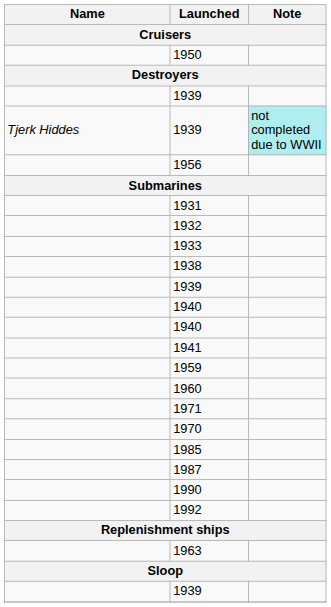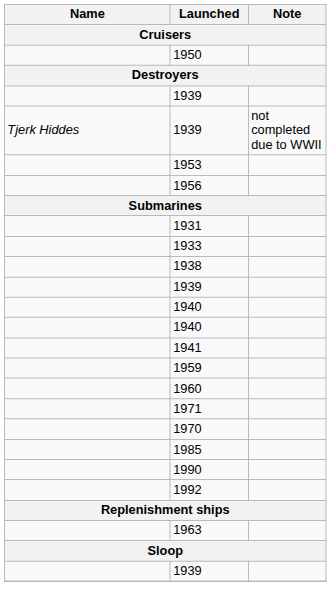 <table class="wikitable">
 <tr>
 <th width="200">Name</th>
 <th width="90">Launched</th>
 <th width="90">Note</th>
 </tr>
 <tr>
 <th colspan="3">Cruisers</th>
 </tr>
 <tr>
 <td></td>
 <td>1950</td>
 <td></td>
 </tr>
 <tr>
 <th colspan="3">Destroyers</th>
 </tr>
 <tr>
 <td></td>
 <td>1939</td>
 <td></td>
 </tr>
 <tr>
 <td><em>Tjerk Hiddes</em></td>
 <td>1939</td>
-<td style="background: paleturquoise;">not completed due to WWII</td>
+<td>not completed due to WWII</td>
+</tr>
+<tr>
+<td></td>
+<td>1953</td>
+<td></td>
 </tr>
 <tr>
 <td></td>
 <td>1956</td>
 <td></td>
 </tr>
 <tr>
 <th colspan="3">Submarines</th>
 </tr>
 <tr>
 <td></td>
 <td>1931</td>
-<td></td>
-</tr>
-<tr>
-<td></td>
-<td>1932</td>
 <td></td>
 </tr>
 <tr>
 <td></td>
 <td>1933</td>
 <td></td>
 </tr>
 <tr>
 <td></td>
 <td>1938</td>
 <td></td>
 </tr>
 <tr>
 <td></td>
 <td>1939</td>
 <td></td>
 </tr>
 <tr>
 <td></td>
 <td>1940</td>
 <td></td>
 </tr>
 <tr>
 <td></td>
 <td>1940</td>
 <td></td>
 </tr>
 <tr>
 <td></td>
 <td>1941</td>
 <td></td>
 </tr>
 <tr>
 <td></td>
 <td>1959</td>
 <td></td>
 </tr>
 <tr>
 <td></td>
 <td>1960</td>
 <td></td>
 </tr>
 <tr>
 <td></td>
 <td>1971</td>
 <td></td>
 </tr>
 <tr>
 <td></td>
 <td>1970</td>
 <td></td>
 </tr>
 <tr>
 <td></td>
 <td>1985</td>
 <td></td>
 </tr>
 <tr>
 <td></td>
-<td>1987</td>
-<td></td>
-</tr>
-<tr>
-<td></td>
 <td>1990</td>
 <td></td>
 </tr>
 <tr>
 <td></td>
 <td>1992</td>
 <td></td>
 </tr>
 <tr>
 <th colspan="3">Replenishment ships</th>
 </tr>
 <tr>
 <td></td>
 <td>1963</td>
 <td></td>
 </tr>
 <tr>
 <th colspan="3">Sloop</th>
 </tr>
 <tr>
 <td></td>
 <td>1939</td>
 <td></td>
 </tr>
 <tr>
 </tr>
 </table>
